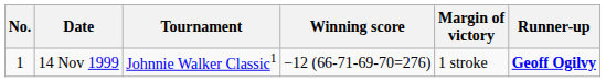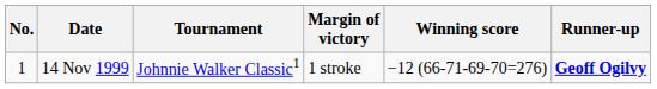 <table class="wikitable" style="font-size:95%;">
 <tr>
 <th>No.</th>
 <th>Date</th>
 <th>Tournament</th>
+<th>Margin of<br>victory</th>
 <th>Winning score</th>
-<th>Margin of<br>victory</th>
 <th>Runner-up</th>
 </tr>
 <tr>
 <td align=center>1</td>
 <td align=right>14 Nov <a href='#'>1999</a></td>
 <td><a href='#'>Johnnie Walker Classic</a><sup>1</sup></td>
+<td>1 stroke</td>
 <td>−12 (66-71-69-70=276)</td>
-<td>1 stroke</td>
 <td><strong> <a href='#'>Geoff Ogilvy</a></strong></td>
 </tr>
 </table>
